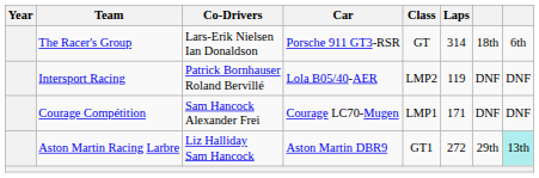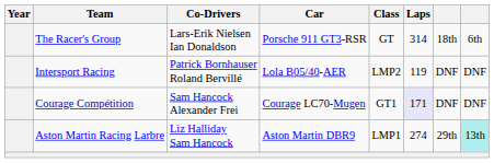 <table class="wikitable" style="text-align:center; font-size:90%">
 <tr>
 <th>Year</th>
 <th>Team</th>
 <th>Co-Drivers</th>
 <th>Car</th>
 <th>Class</th>
 <th>Laps</th>
 <th></th>
 <th></th>
 </tr>
 <tr>
 <th></th>
 <td align="left"> <a href='#'>The Racer's Group</a></td>
 <td align="left"> Lars-Erik Nielsen<br> Ian Donaldson</td>
 <td align="left"><a href='#'>Porsche 911 GT3</a>-RSR</td>
 <td>GT</td>
 <td>314</td>
 <td>18th</td>
 <td>6th</td>
 </tr>
 <tr>
 <th></th>
 <td align="left"> <a href='#'>Intersport Racing</a></td>
 <td align="left"> <a href='#'>Patrick Bornhauser</a><br> Roland Bervillé</td>
 <td align="left"><a href='#'>Lola B05/40</a>-<a href='#'>AER</a></td>
 <td>LMP2</td>
 <td>119</td>
 <td>DNF</td>
 <td>DNF</td>
 </tr>
 <tr>
 <th></th>
 <td align="left"> <a href='#'>Courage Compétition</a></td>
 <td align="left"> <a href='#'>Sam Hancock</a><br> Alexander Frei</td>
 <td align="left"><a href='#'>Courage</a> LC70-<a href='#'>Mugen</a></td>
-<td>LMP1</td>
-<td>171</td>
+<td>GT1</td>
+<td style="background: lavender;">171</td>
 <td>DNF</td>
 <td>DNF</td>
 </tr>
 <tr>
 <th></th>
 <td align="left"> <a href='#'>Aston Martin Racing</a> <a href='#'>Larbre</a></td>
 <td align="left"> <a href='#'>Liz Halliday</a><br> <a href='#'>Sam Hancock</a></td>
 <td align="left"><a href='#'>Aston Martin DBR9</a></td>
-<td>GT1</td>
-<td>272</td>
+<td>LMP1</td>
+<td>274</td>
 <td>29th</td>
 <td style="background: paleturquoise;">13th</td>
 </tr>
 <tr>
 <th colspan="8"></th>
 </tr>
 </table>
